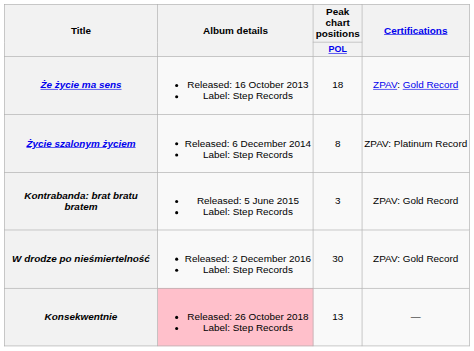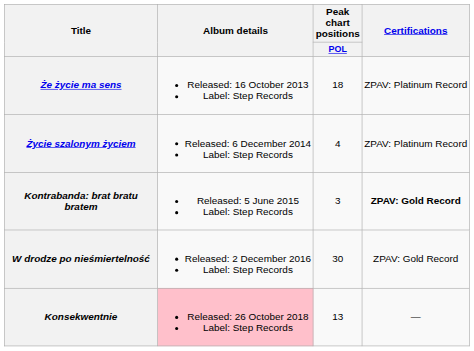 <table class="wikitable plainrowheaders" style="text-align:center;">
 <tr>
 <th rowspan="2" scope="col" style="width:15em;">Title</th>
 <th rowspan="2" scope="col">Album details</th>
 <th colspan="1" scope="col">Peak chart positions</th>
 <th colspan="1" rowspan="2"><a href='#'>Certifications</a></th>
 </tr>
 <tr>
 <th scope="col" style="width:3em;font-size:90%;"><a href='#'>POL</a></th>
 </tr>
 <tr>
 <th scope="row"><em><a href='#'>Że życie ma sens</a></em></th>
 <td><br><ul><li>Released: 16 October 2013</li><li>Label: Step Records</li></ul></td>
 <td>18</td>
-<td><a href='#'>ZPAV</a>: <a href='#'>Gold Record</a></td>
+<td>ZPAV: Platinum Record</td>
 </tr>
 <tr>
 <th scope="row"><em><a href='#'>Życie szalonym życiem</a></em></th>
 <td><br><ul><li>Released: 6 December 2014</li><li>Label: Step Records</li></ul></td>
-<td>8</td>
+<td>4</td>
 <td>ZPAV: Platinum Record</td>
 </tr>
 <tr>
 <th scope="row"><em>Kontrabanda: brat bratu bratem</em></th>
 <td><br><ul><li>Released: 5 June 2015</li><li>Label: Step Records</li></ul></td>
 <td>3</td>
-<td>ZPAV: Gold Record</td>
+<td><strong>ZPAV: Gold Record</strong></td>
 </tr>
 <tr>
 <th scope="row"><em>W drodze po nieśmiertelność</em></th>
 <td><br><ul><li>Released: 2 December 2016</li><li>Label: Step Records</li></ul></td>
 <td>30</td>
 <td>ZPAV: Gold Record</td>
 </tr>
 <tr>
 <th scope="row"><em>Konsekwentnie</em></th>
 <td style="background: pink;"><br><ul><li>Released: 26 October 2018</li><li>Label: Step Records</li></ul></td>
 <td>13</td>
 <td>—</td>
 </tr>
 </table>
